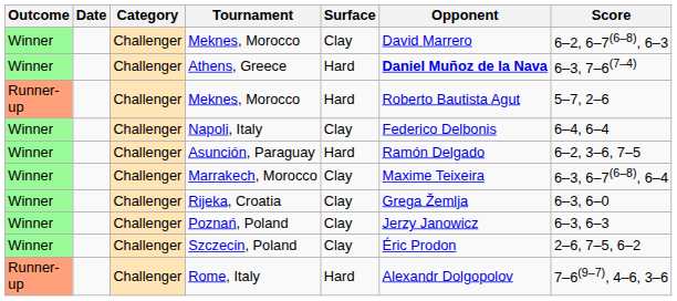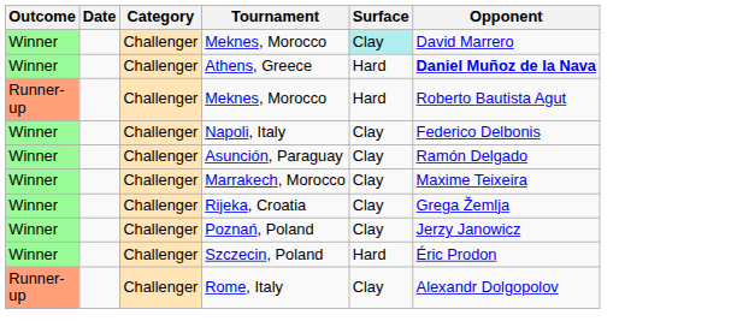 <table class="sortable wikitable">
 <tr>
 <th scope="col" width=40>Outcome</th>
 <th scope="col">Date</th>
 <th scope="col">Category</th>
 <th scope="col">Tournament</th>
 <th scope="col">Surface</th>
 <th scope="col">Opponent</th>
-<th scope="col" class="unsortable">Score</th>
 </tr>
 <tr>
 <td bgcolor=98FB98>Winner</td>
 <td></td>
 <td style=background:#FFE4B5>Challenger</td>
 <td><a href='#'>Meknes</a>, Morocco</td>
-<td>Clay</td>
+<td style="background: paleturquoise;">Clay</td>
 <td data-sort-value="Marrero, D"> <a href='#'>David Marrero</a></td>
-<td>6–2, 6–7<sup>(6–8)</sup>, 6–3</td>
 </tr>
 <tr>
 <td bgcolor=98FB98>Winner</td>
 <td></td>
 <td style=background:#FFE4B5>Challenger</td>
 <td><a href='#'>Athens</a>, Greece</td>
 <td>Hard</td>
 <td data-sort-value="Muñoz de la Nava, D"><strong> <a href='#'>Daniel Muñoz de la Nava</a></strong></td>
-<td>6–3, 7–6<sup>(7–4)</sup></td>
 </tr>
 <tr>
 <td bgcolor=FFA07A>Runner-up</td>
 <td></td>
 <td style=background:#FFE4B5>Challenger</td>
 <td><a href='#'>Meknes</a>, Morocco</td>
 <td>Hard</td>
 <td data-sort-value="Bautista Agut, R"> <a href='#'>Roberto Bautista Agut</a></td>
-<td>5–7, 2–6</td>
 </tr>
 <tr>
 <td bgcolor=98FB98>Winner</td>
 <td></td>
 <td style=background:#FFE4B5>Challenger</td>
 <td><a href='#'>Napoli</a>, Italy</td>
 <td>Clay</td>
 <td data-sort-value="Delbonis, F"> <a href='#'>Federico Delbonis</a></td>
-<td>6–4, 6–4</td>
 </tr>
 <tr>
 <td bgcolor=98FB98>Winner</td>
 <td></td>
 <td style=background:#FFE4B5>Challenger</td>
 <td><a href='#'>Asunción</a>, Paraguay</td>
-<td>Hard</td>
+<td>Clay</td>
 <td data-sort-value="Delgado, R"> <a href='#'>Ramón Delgado</a></td>
-<td>6–2, 3–6, 7–5</td>
 </tr>
 <tr>
 <td bgcolor=98FB98>Winner</td>
 <td></td>
 <td style=background:#FFE4B5>Challenger</td>
 <td><a href='#'>Marrakech</a>, Morocco</td>
 <td>Clay</td>
 <td data-sort-value="Teixeira, M"> <a href='#'>Maxime Teixeira</a></td>
-<td>6–3, 6–7<sup>(6–8)</sup>, 6–4</td>
 </tr>
 <tr>
 <td bgcolor=98FB98>Winner</td>
 <td></td>
 <td style=background:#FFE4B5>Challenger</td>
 <td><a href='#'>Rijeka</a>, Croatia</td>
 <td>Clay</td>
 <td data-sort-value="Zemlja, G"> <a href='#'>Grega Žemlja</a></td>
-<td>6–3, 6–0</td>
 </tr>
 <tr>
 <td bgcolor=98FB98>Winner</td>
 <td></td>
 <td style=background:#FFE4B5>Challenger</td>
 <td><a href='#'>Poznań</a>, Poland</td>
 <td>Clay</td>
 <td data-sort-value="Janowicz, J"> <a href='#'>Jerzy Janowicz</a></td>
-<td>6–3, 6–3</td>
 </tr>
 <tr>
 <td bgcolor=98FB98>Winner</td>
 <td></td>
 <td style=background:#FFE4B5>Challenger</td>
 <td><a href='#'>Szczecin</a>, Poland</td>
-<td>Clay</td>
+<td>Hard</td>
 <td data-sort-value="Prodon, E"> <a href='#'>Éric Prodon</a></td>
-<td>2–6, 7–5, 6–2</td>
 </tr>
 <tr>
 <td bgcolor=FFA07A>Runner-up</td>
 <td></td>
 <td style=background:#FFE4B5>Challenger</td>
 <td><a href='#'>Rome</a>, Italy</td>
-<td>Hard</td>
+<td>Clay</td>
 <td data-sort-value="Dolgopolov, A"> <a href='#'>Alexandr Dolgopolov</a></td>
-<td>7–6<sup>(9–7)</sup>, 4–6, 3–6</td>
 </tr>
 </table>
